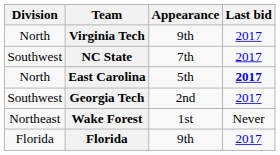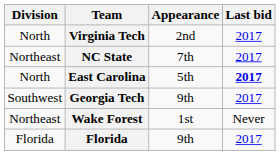 <table class="wikitable sortable" style="text-align:center">
 <tr>
 <th>Division</th>
 <th>Team</th>
 <th>Appearance</th>
 <th>Last bid</th>
 </tr>
 <tr>
 <td>North</td>
 <th>Virginia Tech</th>
-<td>9th</td>
+<td>2nd</td>
 <td><a href='#'>2017</a></td>
 </tr>
 <tr>
-<td>Southwest</td>
+<td>Northeast</td>
 <th>NC State</th>
 <td>7th</td>
 <td><a href='#'>2017</a></td>
 </tr>
 <tr>
 <td>North</td>
 <th>East Carolina</th>
 <td>5th</td>
 <td><strong><a href='#'>2017</a></strong></td>
 </tr>
 <tr>
 <td>Southwest</td>
 <th>Georgia Tech</th>
-<td>2nd</td>
+<td>9th</td>
 <td><a href='#'>2017</a></td>
 </tr>
 <tr>
 <td>Northeast</td>
 <th>Wake Forest</th>
 <td>1st</td>
 <td>Never</td>
 </tr>
 <tr>
 <td>Florida</td>
 <th>Florida</th>
 <td>9th</td>
 <td><a href='#'>2017</a></td>
 </tr>
 </table>
